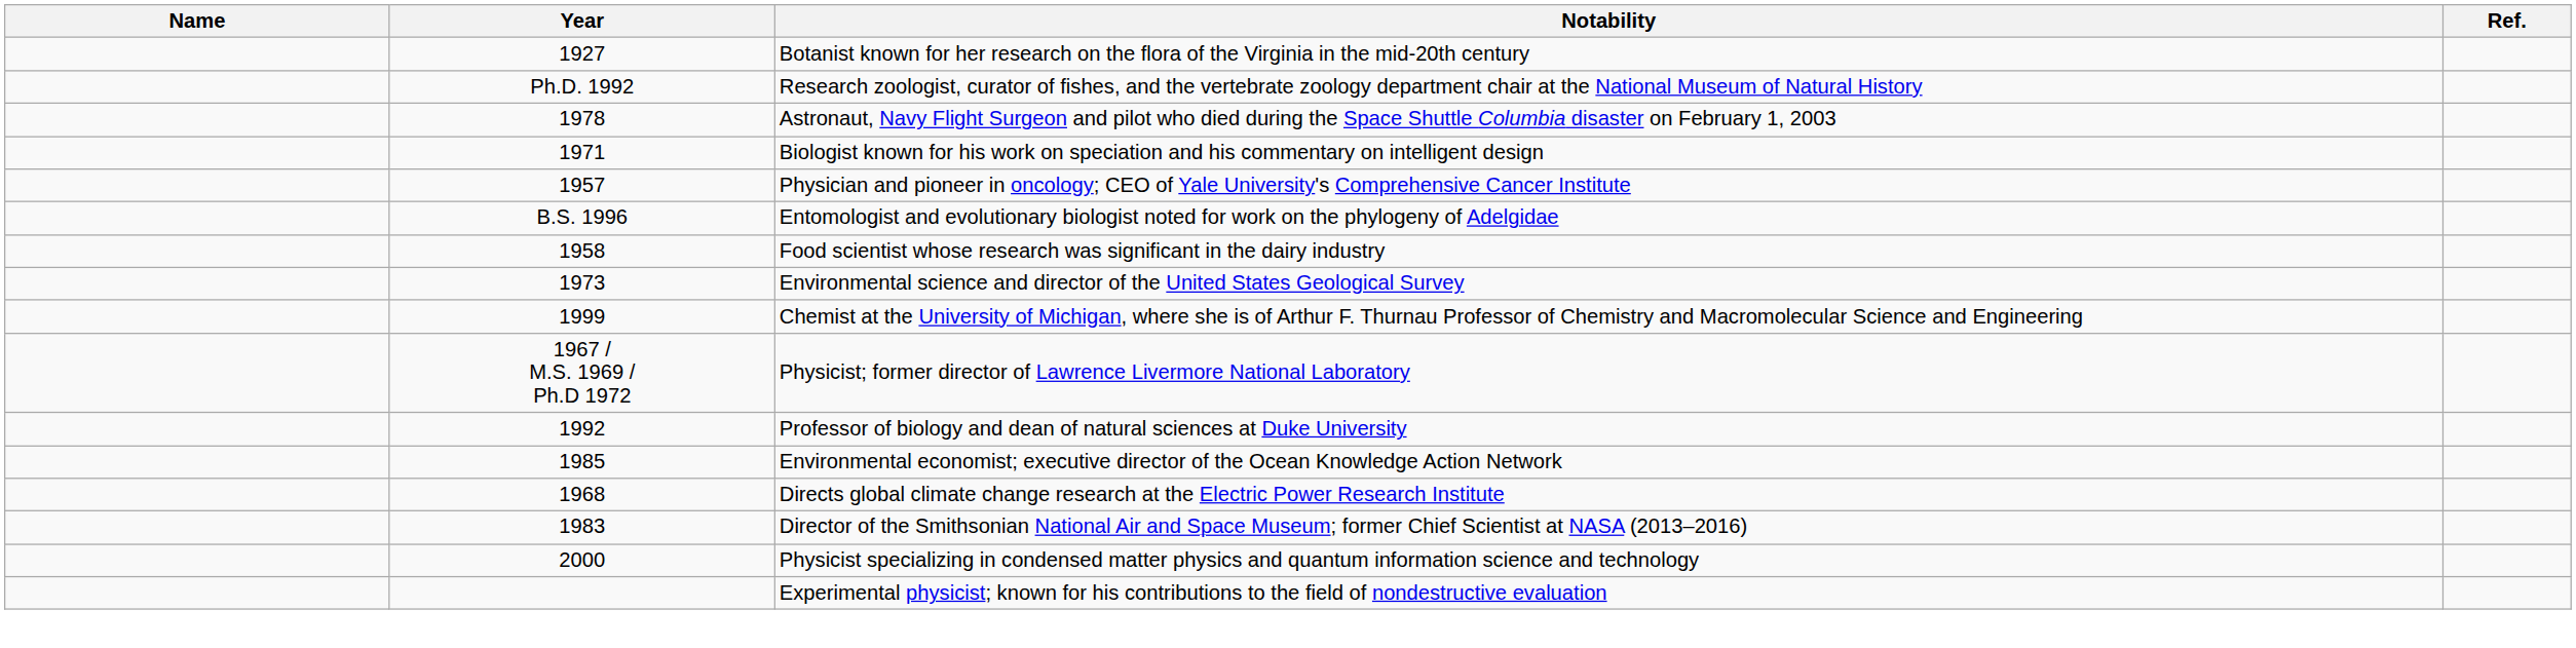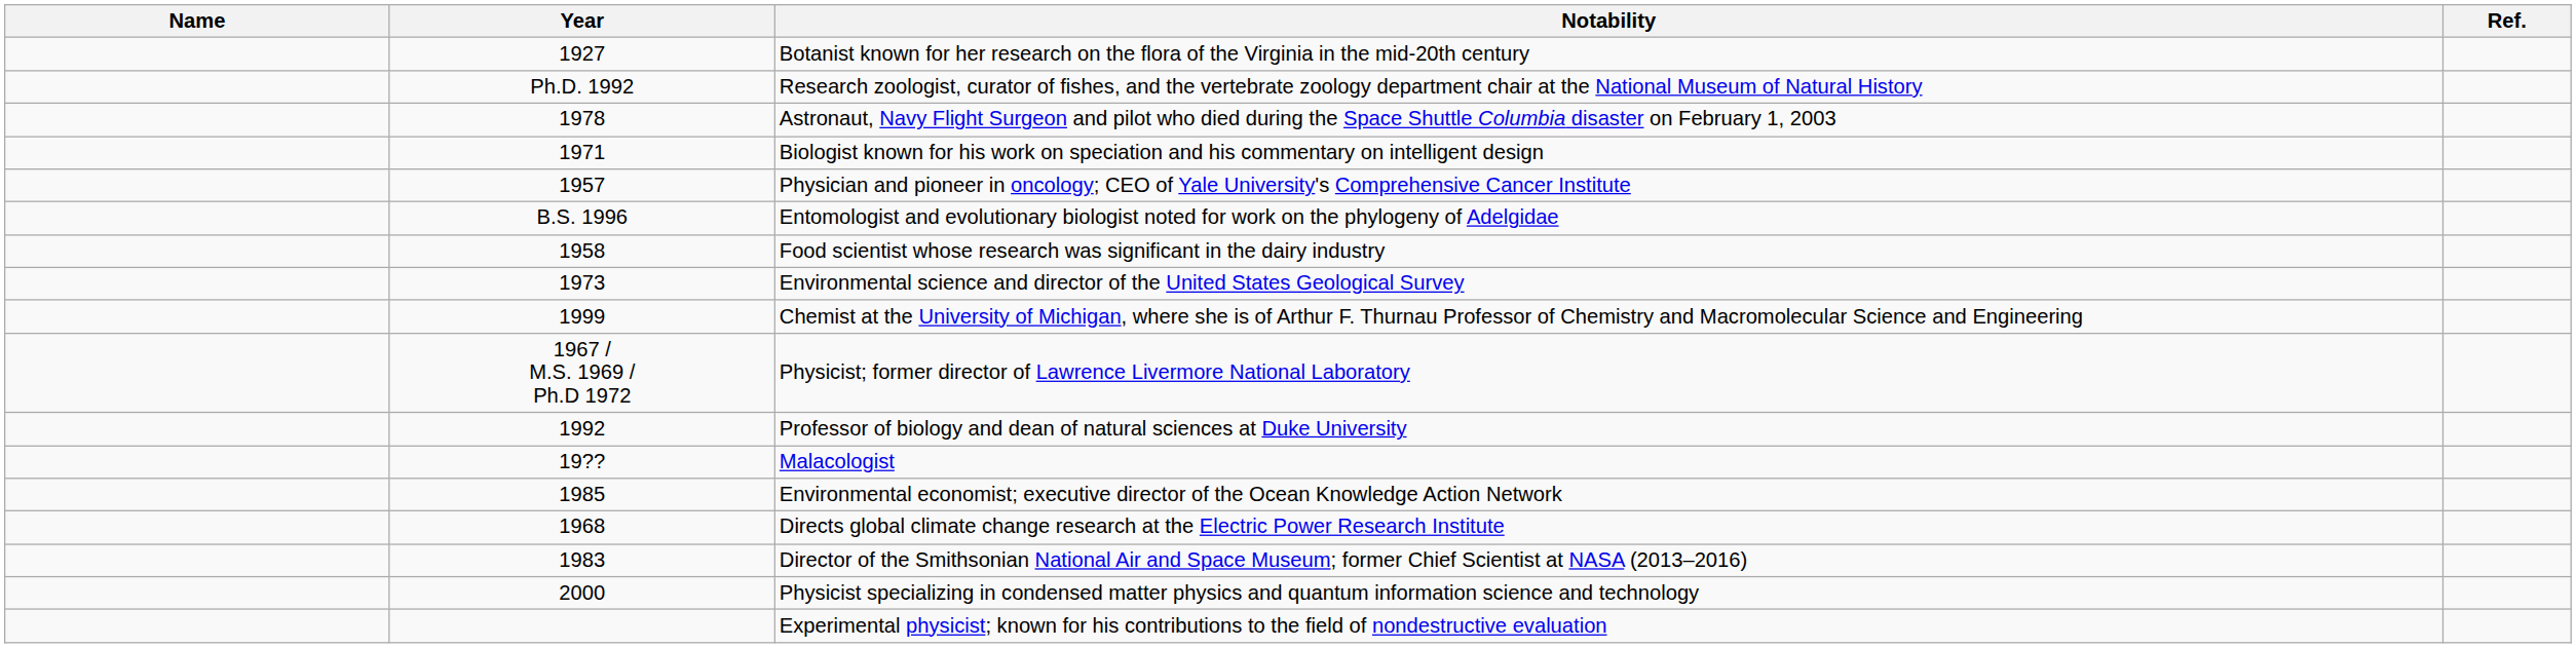 <table class="wikitable sortable" style="width:100%">
 <tr>
 <th width="15%">Name</th>
 <th width="15%">Year</th>
 <th width="65%" class="unsortable">Notability</th>
 <th width="5%" class="unsortable">Ref.</th>
 </tr>
 <tr>
 <td></td>
 <td align="center">1927</td>
 <td>Botanist known for her research on the flora of the Virginia in the mid-20th century</td>
 <td align="center"></td>
 </tr>
 <tr |->
 <td></td>
 <td align="center">Ph.D. 1992</td>
 <td>Research zoologist, curator of fishes, and the vertebrate zoology department chair at the <a href='#'>National Museum of Natural History</a></td>
 <td align="center"></td>
 </tr>
 <tr>
 <td></td>
 <td align="center">1978</td>
 <td>Astronaut, <a href='#'>Navy Flight Surgeon</a> and pilot who died during the <a href='#'>Space Shuttle <em>Columbia</em> disaster</a> on February 1, 2003</td>
 <td align="center"></td>
 </tr>
 <tr>
 <td></td>
 <td align="center">1971</td>
 <td>Biologist known for his work on speciation and his commentary on intelligent design</td>
 <td align="center"></td>
 </tr>
 <tr>
 <td></td>
 <td align="center">1957</td>
 <td>Physician and pioneer in <a href='#'>oncology</a>; CEO of <a href='#'>Yale University</a>'s <a href='#'>Comprehensive Cancer Institute</a></td>
 <td align="center"></td>
 </tr>
 <tr>
 <td></td>
 <td align="center">B.S. 1996</td>
 <td>Entomologist and evolutionary biologist noted for work on the phylogeny of <a href='#'>Adelgidae</a></td>
 <td align="center"></td>
 </tr>
 <tr>
 <td></td>
 <td align="center">1958</td>
 <td>Food scientist whose research was significant in the dairy industry</td>
 <td align="center"></td>
 </tr>
 <tr>
 <td></td>
 <td align="center">1973</td>
 <td>Environmental science and director of the <a href='#'>United States Geological Survey</a></td>
 <td align="center"></td>
 </tr>
 <tr>
 <td></td>
 <td align="center">1999</td>
 <td>Chemist at the <a href='#'>University of Michigan</a>, where she is of Arthur F. Thurnau Professor of Chemistry and Macromolecular Science and Engineering</td>
 <td align="center"></td>
 </tr>
 <tr>
 <td></td>
 <td align="center">1967 /<br>M.S. 1969 /<br>Ph.D 1972</td>
 <td>Physicist; former director of <a href='#'>Lawrence Livermore National Laboratory</a></td>
 <td align="center"></td>
 </tr>
 <tr>
 <td></td>
 <td align="center">1992</td>
 <td>Professor of biology and dean of natural sciences at <a href='#'>Duke University</a></td>
 <td align="center"></td>
 </tr>
 <tr>
 <td></td>
+<td align="center">19??</td>
+<td><a href='#'>Malacologist</a></td>
+<td align="center"></td>
+</tr>
+<tr>
+<td></td>
 <td align="center">1985</td>
 <td>Environmental economist; executive director of the Ocean Knowledge Action Network</td>
 <td align="center"></td>
 </tr>
 <tr>
 <td></td>
 <td align="center">1968</td>
 <td>Directs global climate change research at the <a href='#'>Electric Power Research Institute</a></td>
 <td align="center"></td>
 </tr>
 <tr>
 <td></td>
 <td align="center">1983</td>
 <td>Director of the Smithsonian <a href='#'>National Air and Space Museum</a>; former Chief Scientist at <a href='#'>NASA</a> (2013–2016)</td>
 </tr>
 <tr>
 <td></td>
 <td align="center">2000</td>
 <td>Physicist specializing in condensed matter physics and quantum information science and technology</td>
 <td align="center"></td>
 </tr>
 <tr>
 <td></td>
 <td align="center"></td>
 <td>Experimental <a href='#'>physicist</a>; known for his contributions to the field of <a href='#'>nondestructive evaluation</a></td>
 <td align="center"></td>
 </tr>
 </table>
